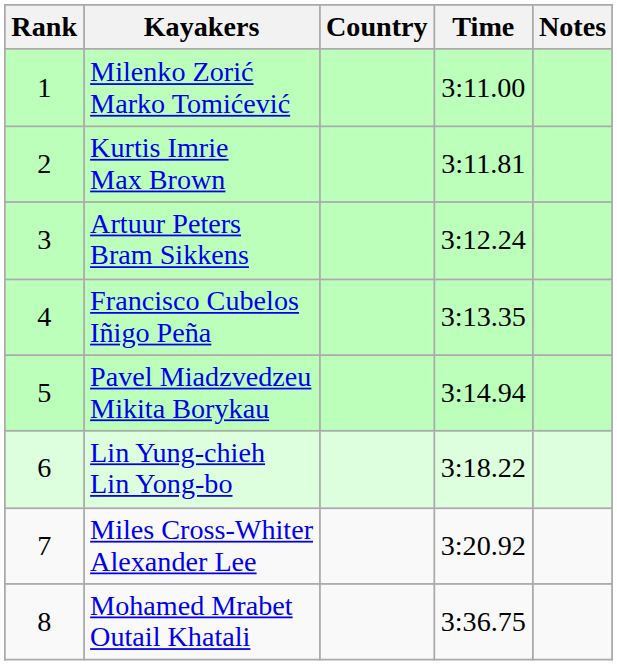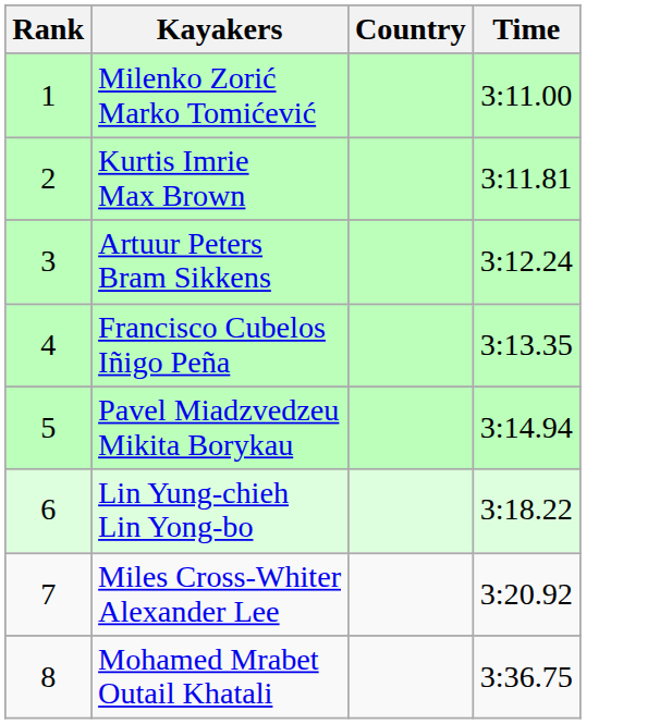 <table class="wikitable" style="text-align:center">
 <tr>
 <th>Rank</th>
 <th>Kayakers</th>
 <th>Country</th>
 <th>Time</th>
-<th>Notes</th>
 </tr>
 <tr bgcolor=bbffbb>
 <td>1</td>
 <td align="left"><a href='#'>Milenko Zorić</a><br><a href='#'>Marko Tomićević</a></td>
 <td align="left"></td>
 <td>3:11.00</td>
-<td></td>
 </tr>
 <tr bgcolor=bbffbb>
 <td>2</td>
 <td align="left"><a href='#'>Kurtis Imrie</a><br><a href='#'>Max Brown</a></td>
 <td align="left"></td>
 <td>3:11.81</td>
-<td></td>
 </tr>
 <tr bgcolor=bbffbb>
 <td>3</td>
 <td align="left"><a href='#'>Artuur Peters</a><br><a href='#'>Bram Sikkens</a></td>
 <td align="left"></td>
 <td>3:12.24</td>
-<td></td>
 </tr>
 <tr bgcolor=bbffbb>
 <td>4</td>
 <td align="left"><a href='#'>Francisco Cubelos</a><br><a href='#'>Iñigo Peña</a></td>
 <td align="left"></td>
 <td>3:13.35</td>
-<td></td>
 </tr>
 <tr bgcolor=bbffbb>
 <td>5</td>
 <td align="left"><a href='#'>Pavel Miadzvedzeu</a><br><a href='#'>Mikita Borykau</a></td>
 <td align="left"></td>
 <td>3:14.94</td>
-<td></td>
 </tr>
 <tr bgcolor=ddffdd>
 <td>6</td>
 <td align="left"><a href='#'>Lin Yung-chieh</a><br><a href='#'>Lin Yong-bo</a></td>
 <td align="left"></td>
 <td>3:18.22</td>
-<td></td>
 </tr>
 <tr>
 <td>7</td>
 <td align="left"><a href='#'>Miles Cross-Whiter</a><br><a href='#'>Alexander Lee</a></td>
 <td align="left"></td>
 <td>3:20.92</td>
-<td></td>
 </tr>
 <tr>
 <td>8</td>
 <td align="left"><a href='#'>Mohamed Mrabet</a><br><a href='#'>Outail Khatali</a></td>
 <td align="left"></td>
 <td>3:36.75</td>
-<td></td>
 </tr>
 </table>
